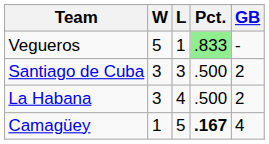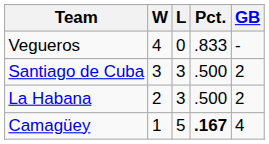 <table class="wikitable">
 <tr>
 <th>Team</th>
 <th>W</th>
 <th>L</th>
 <th>Pct.</th>
 <th><a href='#'>GB</a></th>
 </tr>
 <tr>
 <td>Vegueros</td>
-<td>5</td>
-<td>1</td>
-<td style="background: lightgreen;">.833</td>
+<td>4</td>
+<td>0</td>
+<td>.833</td>
 <td>-</td>
 </tr>
 <tr>
 <td><a href='#'>Santiago de Cuba</a></td>
 <td>3</td>
 <td>3</td>
 <td>.500</td>
 <td>2</td>
 </tr>
 <tr>
 <td><a href='#'>La Habana</a></td>
+<td>2</td>
 <td>3</td>
-<td>4</td>
 <td>.500</td>
 <td>2</td>
 </tr>
 <tr>
 <td><a href='#'>Camagüey</a></td>
 <td>1</td>
 <td>5</td>
 <td><strong>.167</strong></td>
 <td>4</td>
 </tr>
 </table>
